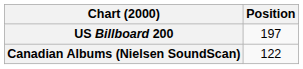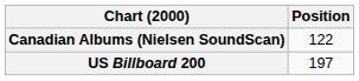 <table class="wikitable plainrowheaders" style="text-align:center">
 <tr>
 <th scope="col">Chart (2000)</th>
 <th scope="col">Position</th>
 </tr>
 <tr>
+<th scope="row">Canadian Albums (Nielsen SoundScan)</th>
+<td>122</td>
+</tr>
+<tr>
 <th scope="row">US <em>Billboard</em> 200</th>
 <td>197</td>
 </tr>
-<tr>
-<th scope="row">Canadian Albums (Nielsen SoundScan)</th>
-<td>122</td>
-</tr>
 </table>
